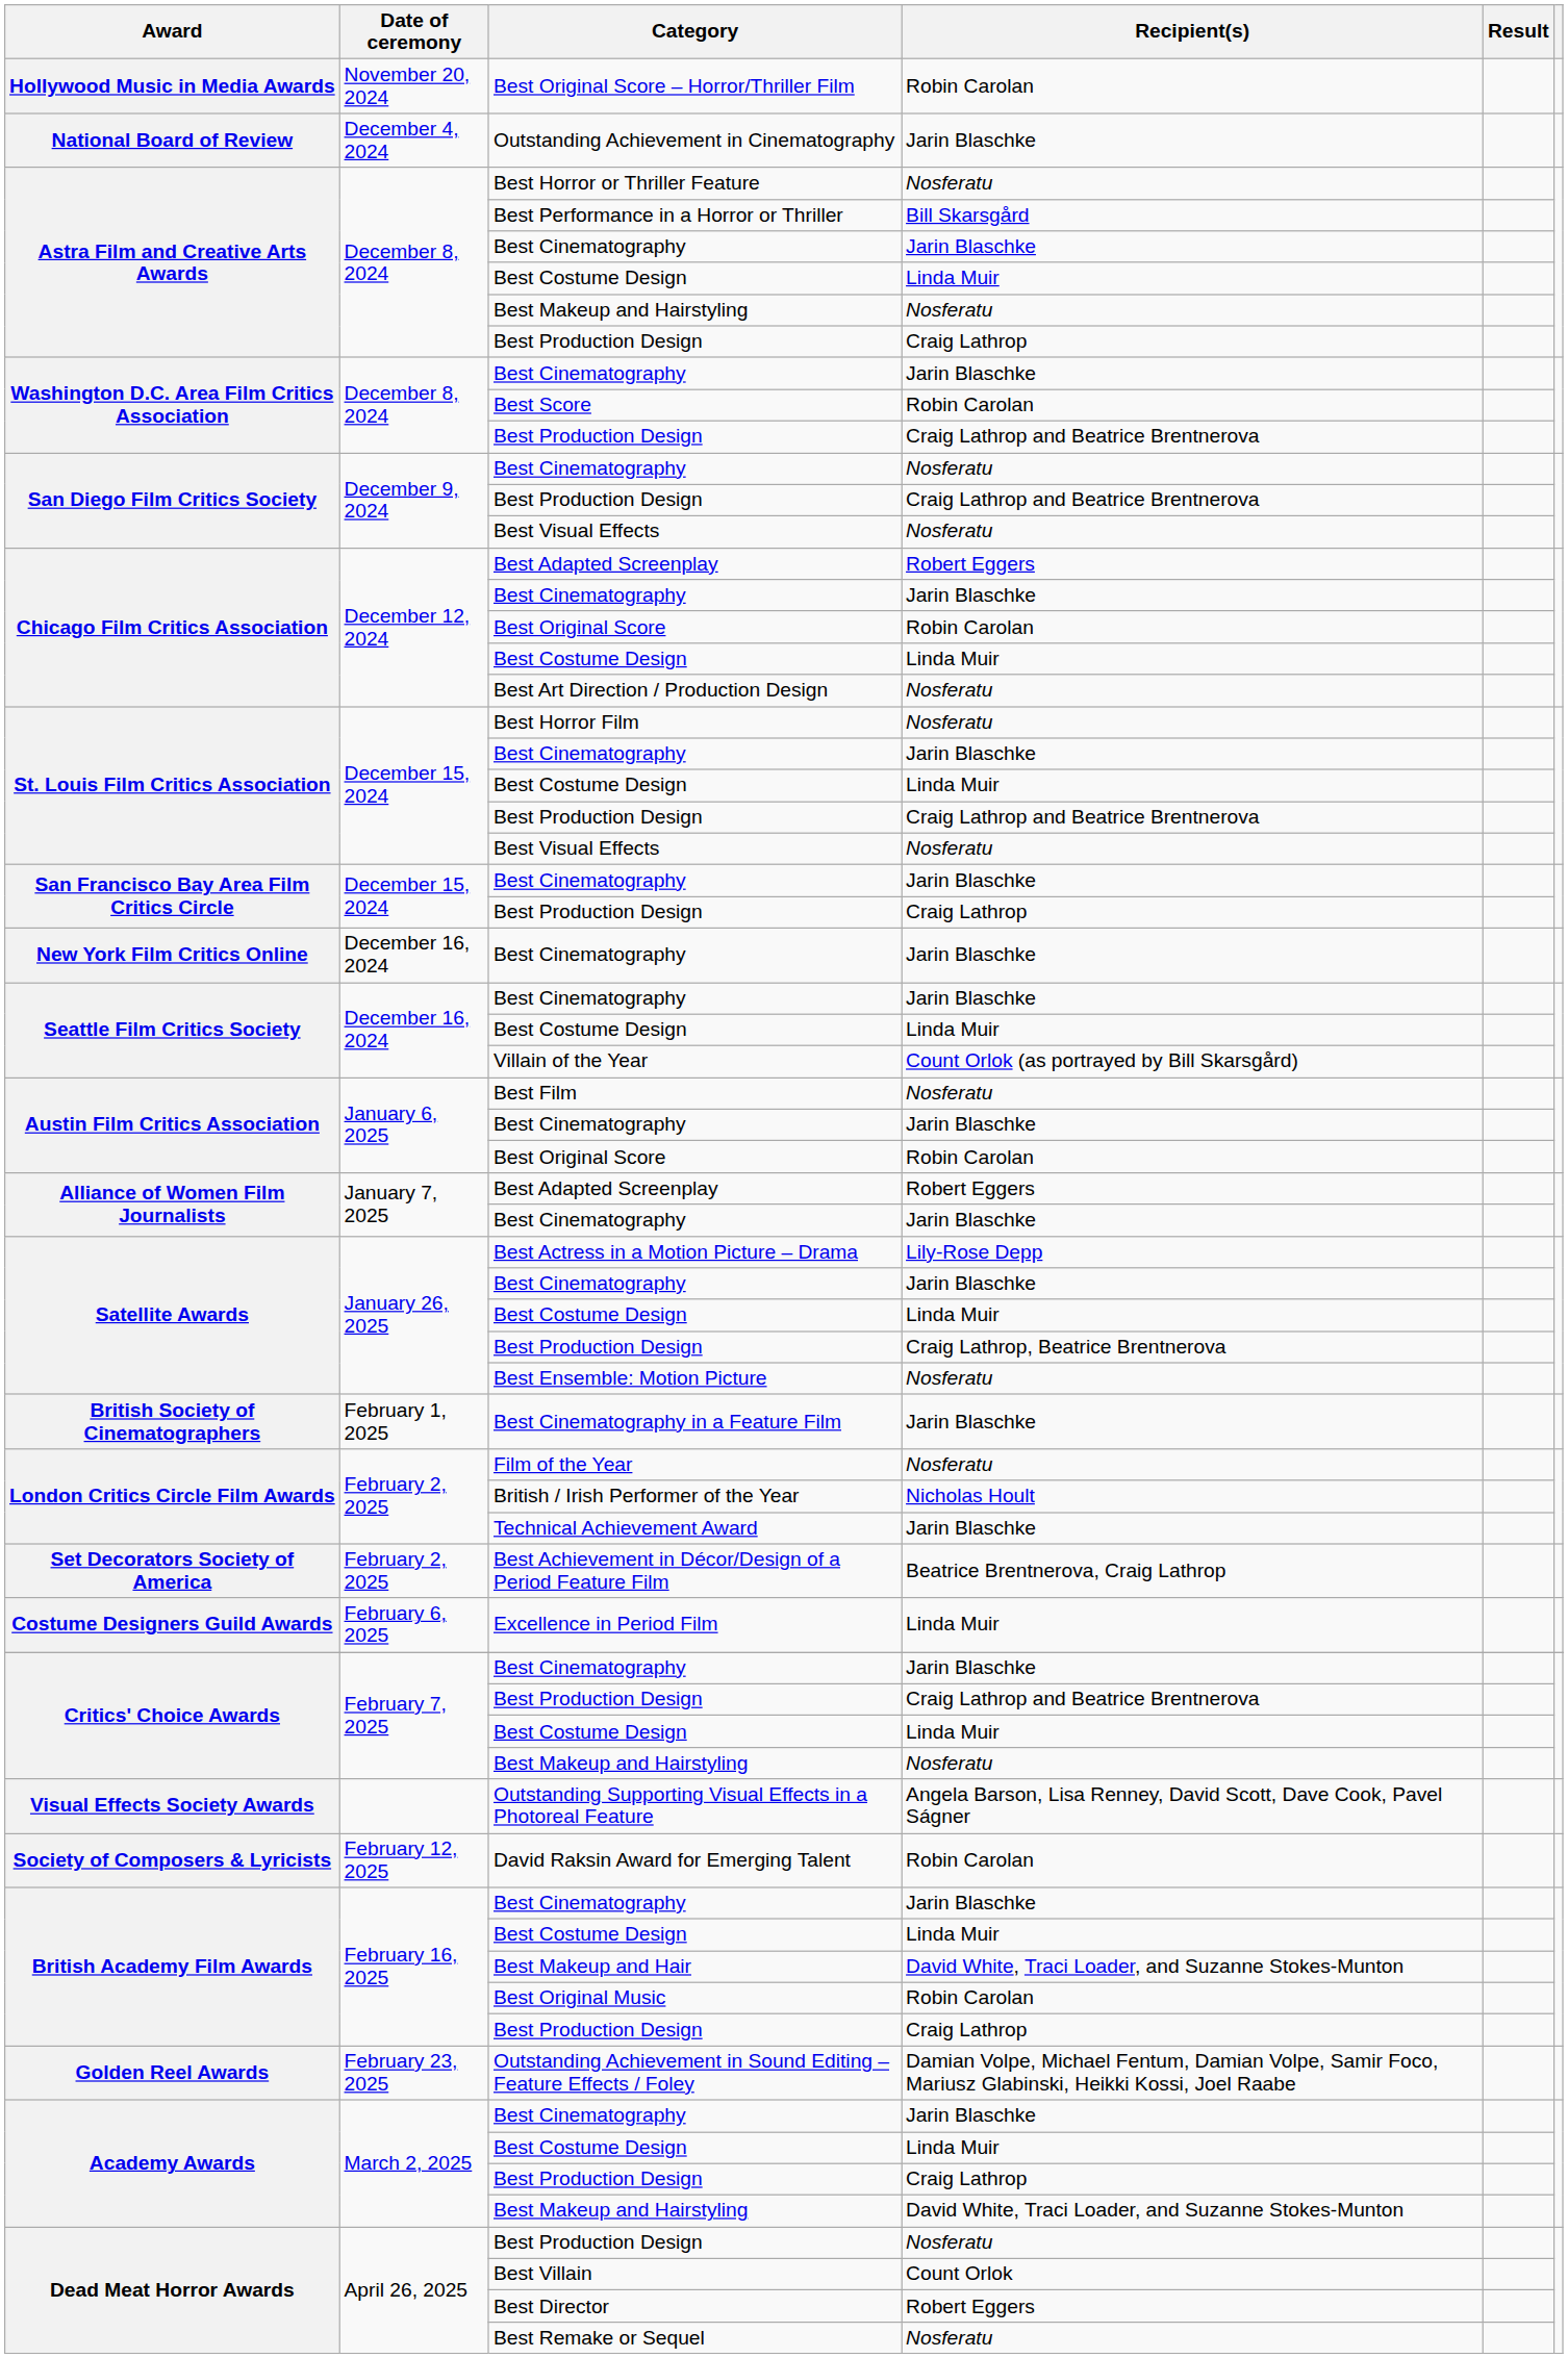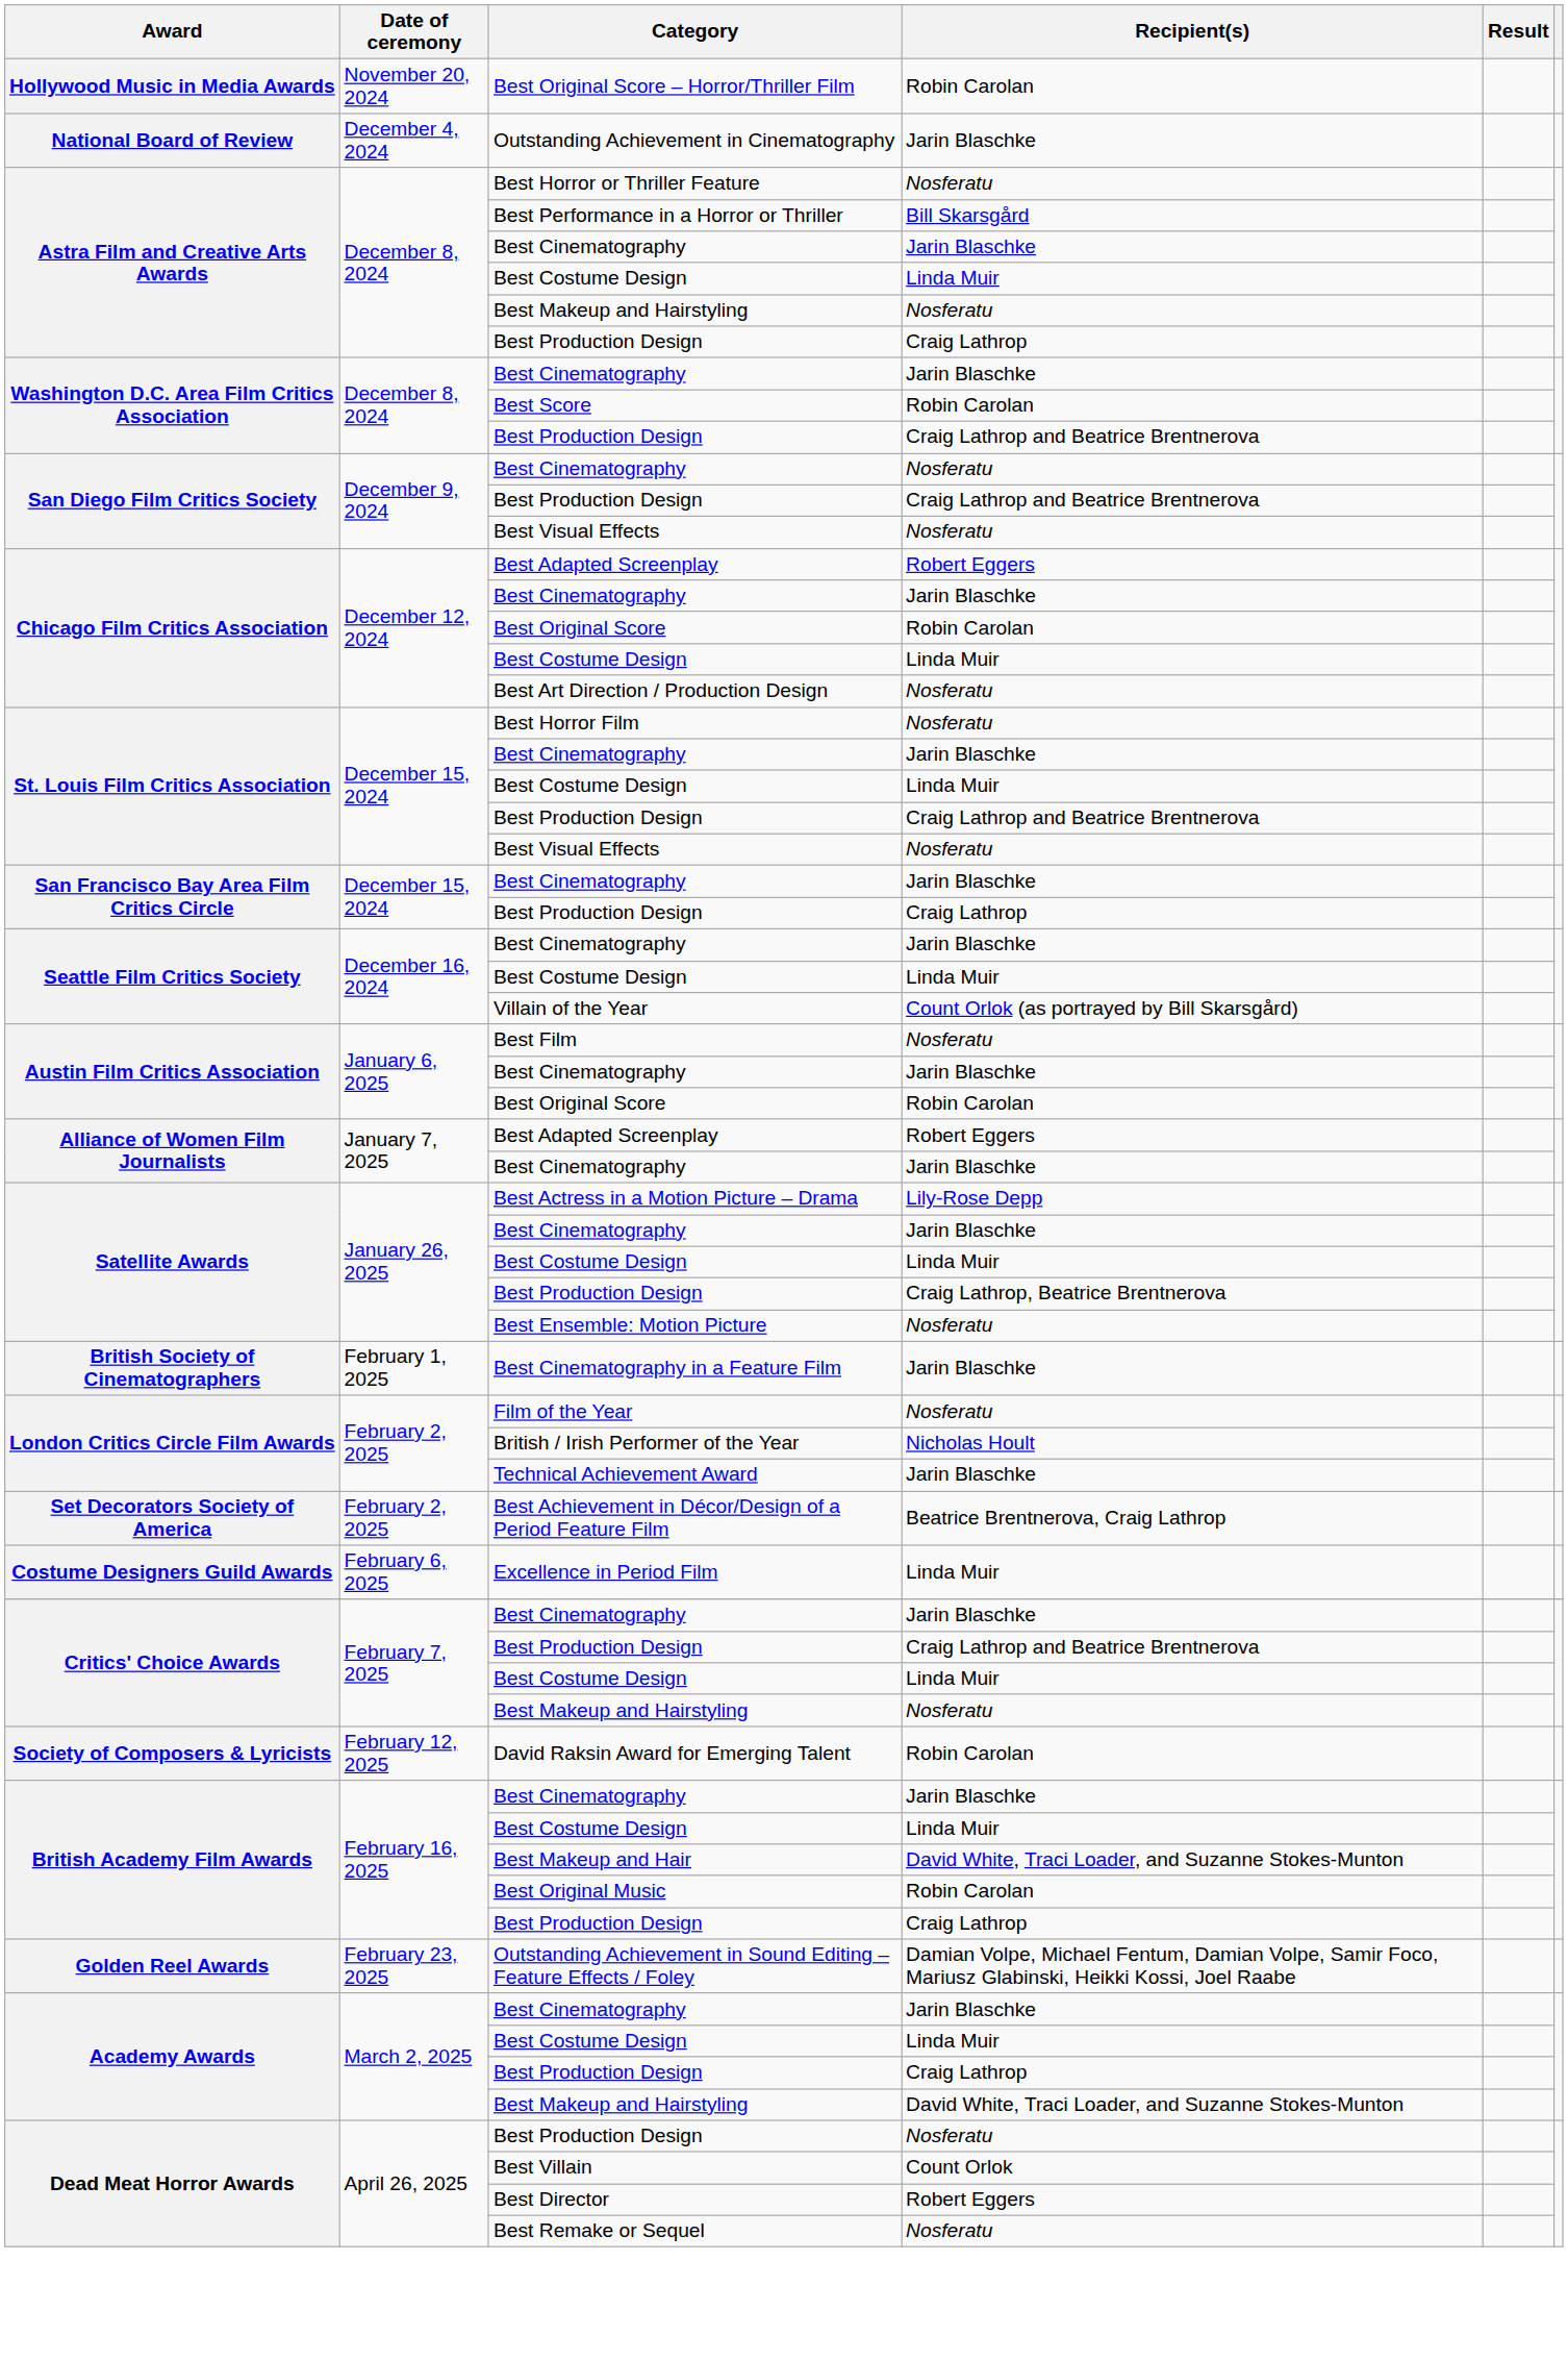 <table class="wikitable sortable plainrowheaders">
 <tr>
 <th scope="col">Award</th>
 <th scope="col">Date of ceremony</th>
 <th scope="col">Category</th>
 <th scope="col">Recipient(s)</th>
 <th>Result</th>
 <th class="unsortable" scope="col"></th>
 </tr>
 <tr>
 <th scope="row" align="center"><a href='#'>Hollywood Music in Media Awards</a></th>
 <td><a href='#'>November 20, 2024</a></td>
 <td><a href='#'>Best Original Score – Horror/Thriller Film</a></td>
 <td>Robin Carolan</td>
 <td></td>
 <td align="center"></td>
 </tr>
 <tr>
 <th scope="row"><a href='#'>National Board of Review</a></th>
 <td><a href='#'>December 4, 2024</a></td>
 <td>Outstanding Achievement in Cinematography</td>
 <td>Jarin Blaschke</td>
 <td></td>
 <td align="center" rowspan="1"></td>
 </tr>
 <tr>
 <th rowspan="6" scope="row"><a href='#'>Astra Film and Creative Arts Awards</a></th>
 <td rowspan="6"><a href='#'>December 8, 2024</a></td>
 <td>Best Horror or Thriller Feature</td>
 <td><em>Nosferatu</em></td>
 <td></td>
 <td rowspan="6" align="center"></td>
 </tr>
 <tr>
 <td>Best Performance in a Horror or Thriller</td>
 <td><a href='#'>Bill Skarsgård</a></td>
 <td></td>
 </tr>
 <tr>
 <td>Best Cinematography</td>
 <td><a href='#'>Jarin Blaschke</a></td>
 <td></td>
 </tr>
 <tr>
 <td>Best Costume Design</td>
 <td><a href='#'>Linda Muir</a></td>
 <td></td>
 </tr>
 <tr>
 <td>Best Makeup and Hairstyling</td>
 <td><em>Nosferatu</em></td>
 <td></td>
 </tr>
 <tr>
 <td>Best Production Design</td>
 <td>Craig Lathrop</td>
 <td></td>
 </tr>
 <tr>
 <th scope="row" rowspan="3"><a href='#'>Washington D.C. Area Film Critics Association</a></th>
 <td rowspan="3"><a href='#'>December 8, 2024</a></td>
 <td><a href='#'>Best Cinematography</a></td>
 <td>Jarin Blaschke</td>
 <td></td>
 <td rowspan="3" align="center"></td>
 </tr>
 <tr>
 <td><a href='#'>Best Score</a></td>
 <td>Robin Carolan</td>
 <td></td>
 </tr>
 <tr>
 <td><a href='#'>Best Production Design</a></td>
 <td>Craig Lathrop and Beatrice Brentnerova</td>
 <td></td>
 </tr>
 <tr>
 <th scope="row" rowspan="3"><a href='#'>San Diego Film Critics Society</a></th>
 <td rowspan="3"><a href='#'>December 9, 2024</a></td>
 <td><a href='#'>Best Cinematography</a></td>
 <td><em>Nosferatu</em></td>
 <td></td>
 <td align="center" rowspan="3"></td>
 </tr>
 <tr>
 <td>Best Production Design</td>
 <td>Craig Lathrop and Beatrice Brentnerova</td>
 <td></td>
 </tr>
 <tr>
 <td>Best Visual Effects</td>
 <td><em>Nosferatu</em></td>
 <td></td>
 </tr>
 <tr>
 <th rowspan="5" scope="row"><a href='#'>Chicago Film Critics Association</a></th>
 <td rowspan="5"><a href='#'>December 12, 2024</a></td>
 <td><a href='#'>Best Adapted Screenplay</a></td>
 <td><a href='#'>Robert Eggers</a></td>
 <td></td>
 <td align="center" rowspan="5"></td>
 </tr>
 <tr>
 <td><a href='#'>Best Cinematography</a></td>
 <td>Jarin Blaschke</td>
 <td></td>
 </tr>
 <tr>
 <td><a href='#'>Best Original Score</a></td>
 <td>Robin Carolan</td>
 <td></td>
 </tr>
 <tr>
 <td><a href='#'>Best Costume Design</a></td>
 <td>Linda Muir</td>
 <td></td>
 </tr>
 <tr>
 <td>Best Art Direction / Production Design</td>
 <td><em>Nosferatu</em></td>
 <td></td>
 </tr>
 <tr>
 <th rowspan="5" scope="row"><a href='#'>St. Louis Film Critics Association</a></th>
 <td rowspan="5"><a href='#'>December 15, 2024</a></td>
 <td>Best Horror Film</td>
 <td><em>Nosferatu</em></td>
 <td></td>
 <td rowspan="5" align="center"></td>
 </tr>
 <tr>
 <td><a href='#'>Best Cinematography</a></td>
 <td>Jarin Blaschke</td>
 <td></td>
 </tr>
 <tr>
 <td>Best Costume Design</td>
 <td>Linda Muir</td>
 <td></td>
 </tr>
 <tr>
 <td>Best Production Design</td>
 <td>Craig Lathrop and Beatrice Brentnerova</td>
 <td></td>
 </tr>
 <tr>
 <td>Best Visual Effects</td>
 <td><em>Nosferatu</em></td>
 <td></td>
 </tr>
 <tr>
 <th rowspan="2" scope="row"><a href='#'>San Francisco Bay Area Film Critics Circle</a></th>
 <td rowspan="2"><a href='#'>December 15, 2024</a></td>
 <td><a href='#'>Best Cinematography</a></td>
 <td>Jarin Blaschke</td>
 <td></td>
 <td align="center" rowspan="2"></td>
 </tr>
 <tr>
 <td>Best Production Design</td>
 <td>Craig Lathrop</td>
 <td></td>
 </tr>
 <tr>
-<th rowspan="1" scope="row"><a href='#'>New York Film Critics Online</a></th>
-<td rowspan="1">December 16, 2024</td>
-<td>Best Cinematography</td>
-<td>Jarin Blaschke</td>
-<td></td>
-<td align="center" rowspan="1"></td>
-</tr>
-<tr>
 <th rowspan="3" scope="row"><a href='#'>Seattle Film Critics Society</a></th>
 <td rowspan="3"><a href='#'>December 16, 2024</a></td>
 <td>Best Cinematography</td>
 <td>Jarin Blaschke</td>
 <td></td>
 <td rowspan="3" align="center"></td>
 </tr>
 <tr>
 <td>Best Costume Design</td>
 <td>Linda Muir</td>
 <td></td>
 </tr>
 <tr>
 <td>Villain of the Year</td>
 <td><a href='#'>Count Orlok</a> (as portrayed by Bill Skarsgård)</td>
 <td></td>
 </tr>
 <tr>
 <th scope="row" rowspan="3"><a href='#'>Austin Film Critics Association</a></th>
 <td rowspan="3"><a href='#'>January 6, 2025</a></td>
 <td>Best Film</td>
 <td><em>Nosferatu</em></td>
 <td></td>
 <td align="center" rowspan="3"></td>
 </tr>
 <tr>
 <td>Best Cinematography</td>
 <td>Jarin Blaschke</td>
 <td></td>
 </tr>
 <tr>
 <td>Best Original Score</td>
 <td>Robin Carolan</td>
 <td></td>
 </tr>
 <tr>
 <th rowspan="2" scope="row"><a href='#'>Alliance of Women Film Journalists</a></th>
 <td rowspan="2">January 7, 2025</td>
 <td>Best Adapted Screenplay</td>
 <td>Robert Eggers</td>
 <td></td>
 <td align="center" rowspan="2"></td>
 </tr>
 <tr>
 <td>Best Cinematography</td>
 <td>Jarin Blaschke</td>
 <td></td>
 </tr>
 <tr>
 <th rowspan="5" scope="row"><a href='#'>Satellite Awards</a></th>
 <td rowspan="5"><a href='#'>January 26, 2025</a></td>
 <td><a href='#'>Best Actress in a Motion Picture – Drama</a></td>
 <td><a href='#'>Lily-Rose Depp</a></td>
 <td></td>
 <td rowspan="5"></td>
 </tr>
 <tr>
 <td><a href='#'>Best Cinematography</a></td>
 <td>Jarin Blaschke</td>
 <td></td>
 </tr>
 <tr>
 <td><a href='#'>Best Costume Design</a></td>
 <td>Linda Muir</td>
 <td></td>
 </tr>
 <tr>
 <td><a href='#'>Best Production Design</a></td>
 <td>Craig Lathrop, Beatrice Brentnerova</td>
 <td></td>
 </tr>
 <tr>
 <td><a href='#'>Best Ensemble: Motion Picture</a></td>
 <td><em>Nosferatu</em></td>
 <td></td>
 </tr>
 <tr>
 <th scope="row"><a href='#'>British Society of Cinematographers</a></th>
 <td>February 1, 2025</td>
 <td><a href='#'>Best Cinematography in a Feature Film</a></td>
 <td>Jarin Blaschke</td>
 <td></td>
 <td align="center"></td>
 </tr>
 <tr>
 <th rowspan="3" scope="row"><a href='#'>London Critics Circle Film Awards</a></th>
 <td rowspan="3"><a href='#'>February 2, 2025</a></td>
 <td><a href='#'>Film of the Year</a></td>
 <td><em>Nosferatu</em></td>
 <td></td>
 <td rowspan="3"></td>
 </tr>
 <tr>
 <td>British / Irish Performer of the Year</td>
 <td><a href='#'>Nicholas Hoult</a></td>
 <td></td>
 </tr>
 <tr>
 <td><a href='#'>Technical Achievement Award</a></td>
 <td>Jarin Blaschke</td>
 <td></td>
 </tr>
 <tr>
 <th scope="row"><a href='#'>Set Decorators Society of America</a></th>
 <td><a href='#'>February 2, 2025</a></td>
 <td><a href='#'>Best Achievement in Décor/Design of a Period Feature Film</a></td>
 <td>Beatrice Brentnerova, Craig Lathrop</td>
 <td></td>
 <td align="center"></td>
 </tr>
 <tr>
 <th scope="row"><a href='#'>Costume Designers Guild Awards</a></th>
 <td><a href='#'>February 6, 2025</a></td>
 <td><a href='#'>Excellence in Period Film</a></td>
 <td>Linda Muir</td>
 <td></td>
 <td align="center"></td>
 </tr>
 <tr>
 </tr>
 <tr>
 <th scope="row" rowspan="4"><a href='#'>Critics' Choice Awards</a></th>
 <td rowspan="4"><a href='#'>February 7, 2025</a></td>
 <td><a href='#'>Best Cinematography</a></td>
 <td>Jarin Blaschke</td>
 <td></td>
 <td rowspan="4" align="center"></td>
 </tr>
 <tr>
 <td><a href='#'>Best Production Design</a></td>
 <td>Craig Lathrop and Beatrice Brentnerova</td>
 <td></td>
 </tr>
 <tr>
 <td><a href='#'>Best Costume Design</a></td>
 <td>Linda Muir</td>
 <td></td>
 </tr>
 <tr>
 <td><a href='#'>Best Makeup and Hairstyling</a></td>
 <td><em>Nosferatu</em></td>
 <td></td>
 </tr>
 <tr>
-<th scope="row"><a href='#'>Visual Effects Society Awards</a></th>
-<td><a href='#'></a></td>
-<td><a href='#'>Outstanding Supporting Visual Effects in a Photoreal Feature</a></td>
-<td>Angela Barson, Lisa Renney, David Scott, Dave Cook, Pavel Ságner</td>
-<td></td>
-<td></td>
-</tr>
-<tr>
 <th scope="row"><a href='#'>Society of Composers & Lyricists</a></th>
 <td><a href='#'>February 12, 2025</a></td>
 <td>David Raksin Award for Emerging Talent</td>
 <td>Robin Carolan</td>
 <td></td>
 <td align="center"></td>
 </tr>
 <tr>
 <th rowspan="5" scope="row"><a href='#'>British Academy Film Awards</a></th>
 <td rowspan="5"><a href='#'>February 16, 2025</a></td>
 <td><a href='#'>Best Cinematography</a></td>
 <td>Jarin Blaschke</td>
 <td></td>
 <td align="center" rowspan="5"></td>
 </tr>
 <tr>
 <td><a href='#'>Best Costume Design</a></td>
 <td>Linda Muir</td>
 <td></td>
 </tr>
 <tr>
 <td><a href='#'>Best Makeup and Hair</a></td>
 <td><a href='#'>David White</a>, <a href='#'>Traci Loader</a>, and Suzanne Stokes-Munton</td>
 <td></td>
 </tr>
 <tr>
 <td><a href='#'>Best Original Music</a></td>
 <td>Robin Carolan</td>
 <td></td>
 </tr>
 <tr>
 <td><a href='#'>Best Production Design</a></td>
 <td>Craig Lathrop</td>
 <td></td>
 </tr>
 <tr>
 <th scope="row"><a href='#'>Golden Reel Awards</a></th>
 <td><a href='#'>February 23, 2025</a></td>
 <td><a href='#'>Outstanding Achievement in Sound Editing – Feature Effects / Foley</a></td>
 <td>Damian Volpe, Michael Fentum, Damian Volpe, Samir Foco, Mariusz Glabinski, Heikki Kossi, Joel Raabe</td>
 <td></td>
 <td align="center"></td>
 </tr>
 <tr>
 <th rowspan="4" scope="row"><a href='#'>Academy Awards</a></th>
 <td rowspan="4"><a href='#'>March 2, 2025</a></td>
 <td><a href='#'>Best Cinematography</a></td>
 <td>Jarin Blaschke</td>
 <td></td>
 <td rowspan="4"></td>
 </tr>
 <tr>
 <td><a href='#'>Best Costume Design</a></td>
 <td>Linda Muir</td>
 <td></td>
 </tr>
 <tr>
 <td><a href='#'>Best Production Design</a></td>
 <td>Craig Lathrop</td>
 <td></td>
 </tr>
 <tr>
 <td><a href='#'>Best Makeup and Hairstyling</a></td>
 <td>David White, Traci Loader, and Suzanne Stokes-Munton</td>
 <td></td>
 </tr>
 <tr>
 <th rowspan="4" scope="row">Dead Meat Horror Awards</th>
 <td rowspan="4">April 26, 2025</td>
 <td>Best Production Design</td>
 <td><em>Nosferatu</em></td>
 <td></td>
 <td rowspan="4"></td>
 </tr>
 <tr>
 <td>Best Villain</td>
 <td>Count Orlok</td>
 <td></td>
 </tr>
 <tr>
 <td>Best Director</td>
 <td>Robert Eggers</td>
 <td></td>
 </tr>
 <tr>
 <td>Best Remake or Sequel</td>
 <td><em>Nosferatu</em></td>
 <td></td>
 </tr>
 </table>
